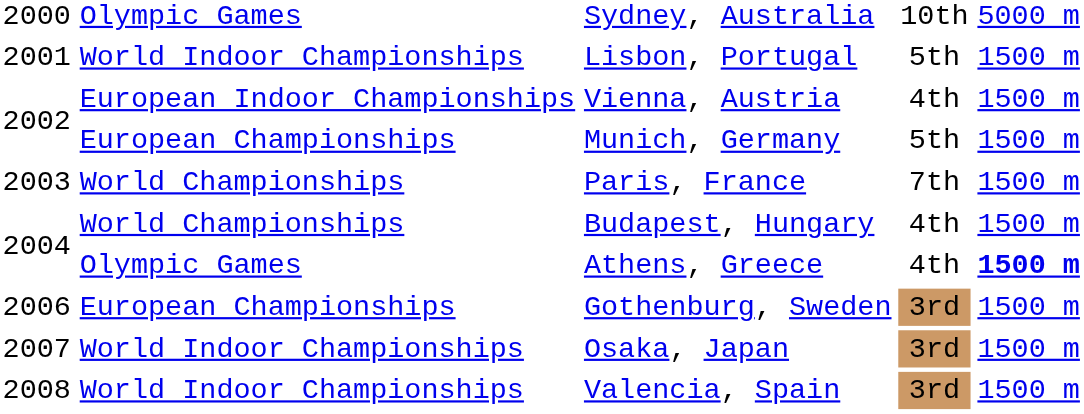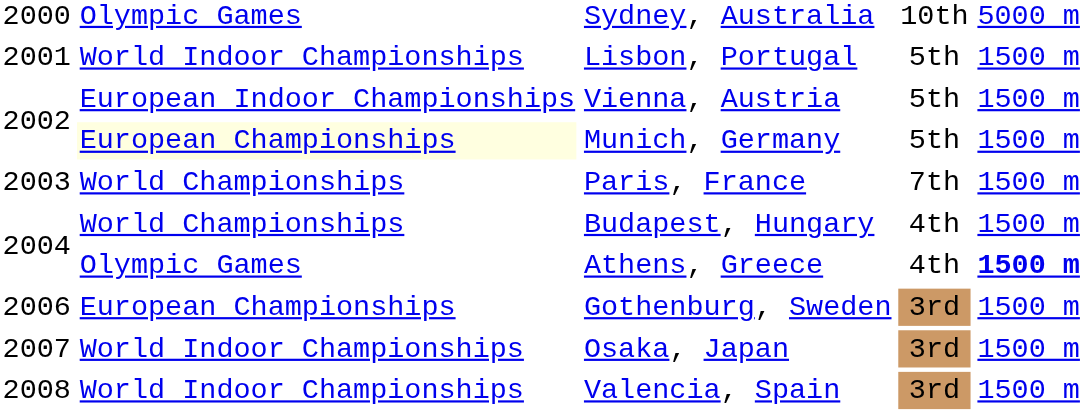 <table>
 <tr>
 <td>2000</td>
 <td><a href='#'>Olympic Games</a></td>
 <td><a href='#'>Sydney</a>, <a href='#'>Australia</a></td>
 <td align="center">10th</td>
 <td><a href='#'>5000 m</a></td>
 </tr>
 <tr>
 <td>2001</td>
 <td><a href='#'>World Indoor Championships</a></td>
 <td><a href='#'>Lisbon</a>, <a href='#'>Portugal</a></td>
 <td align="center">5th</td>
 <td><a href='#'>1500 m</a></td>
 </tr>
 <tr>
 <td rowspan=2>2002</td>
 <td><a href='#'>European Indoor Championships</a></td>
 <td><a href='#'>Vienna</a>, <a href='#'>Austria</a></td>
-<td align="center">4th</td>
+<td align="center">5th</td>
 <td><a href='#'>1500 m</a></td>
 </tr>
 <tr>
-<td><a href='#'>European Championships</a></td>
+<td style="background: lightyellow;"><a href='#'>European Championships</a></td>
 <td><a href='#'>Munich</a>, <a href='#'>Germany</a></td>
 <td align="center">5th</td>
 <td><a href='#'>1500 m</a></td>
 </tr>
 <tr>
 <td>2003</td>
 <td><a href='#'>World Championships</a></td>
 <td><a href='#'>Paris</a>, <a href='#'>France</a></td>
 <td align="center">7th</td>
 <td><a href='#'>1500 m</a></td>
 </tr>
 <tr>
 <td rowspan=2>2004</td>
 <td><a href='#'>World Championships</a></td>
 <td><a href='#'>Budapest</a>, <a href='#'>Hungary</a></td>
 <td align="center">4th</td>
 <td><a href='#'>1500 m</a></td>
 </tr>
 <tr>
 <td><a href='#'>Olympic Games</a></td>
 <td><a href='#'>Athens</a>, <a href='#'>Greece</a></td>
 <td align="center">4th</td>
 <td><strong><a href='#'>1500 m</a></strong></td>
 </tr>
 <tr>
 <td>2006</td>
 <td><a href='#'>European Championships</a></td>
 <td><a href='#'>Gothenburg</a>, <a href='#'>Sweden</a></td>
 <td bgcolor="cc9966" align="center">3rd</td>
 <td><a href='#'>1500 m</a></td>
 </tr>
 <tr>
 <td>2007</td>
 <td><a href='#'>World Indoor Championships</a></td>
 <td><a href='#'>Osaka</a>, <a href='#'>Japan</a></td>
 <td bgcolor="cc9966" align="center">3rd</td>
 <td><a href='#'>1500 m</a></td>
 </tr>
 <tr>
 <td>2008</td>
 <td><a href='#'>World Indoor Championships</a></td>
 <td><a href='#'>Valencia</a>, <a href='#'>Spain</a></td>
 <td bgcolor="cc9966" align="center">3rd</td>
 <td><a href='#'>1500 m</a></td>
 </tr>
 </table>
